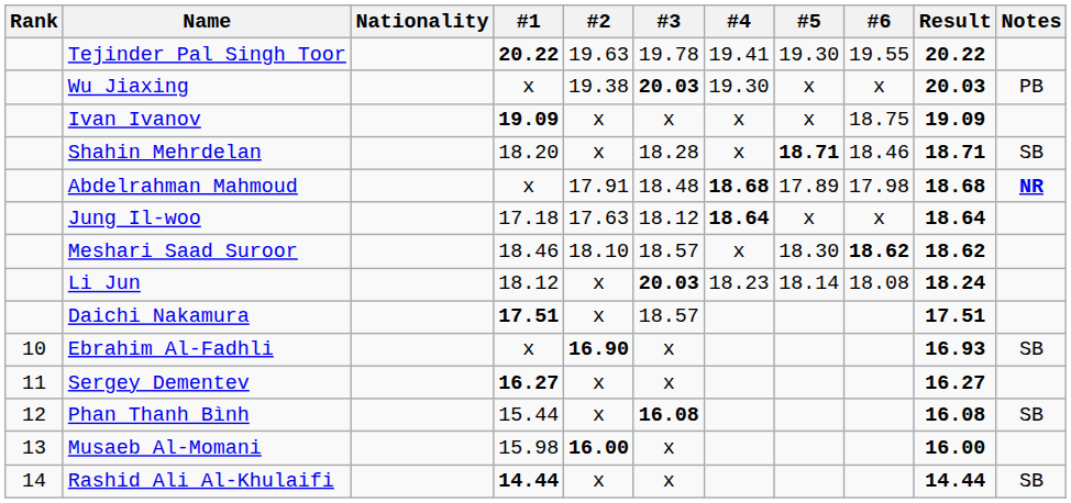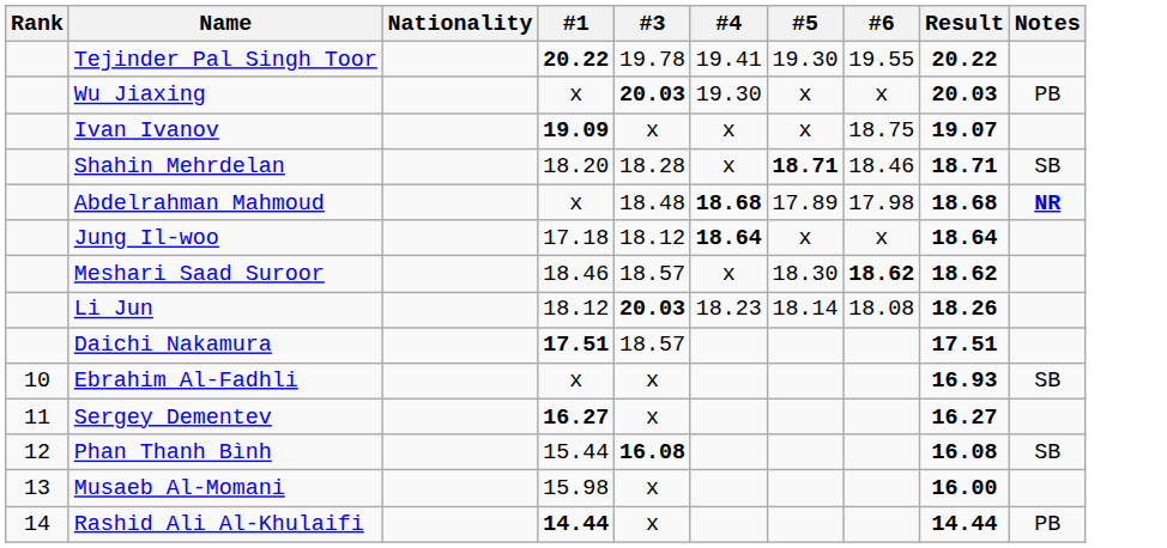 <table class="wikitable sortable" style="text-align:center">
 <tr>
 <th>Rank</th>
 <th>Name</th>
 <th>Nationality</th>
 <th>#1</th>
-<th>#2</th>
 <th>#3</th>
 <th>#4</th>
 <th>#5</th>
 <th>#6</th>
 <th>Result</th>
 <th>Notes</th>
 </tr>
 <tr>
 <td></td>
 <td align=left><a href='#'>Tejinder Pal Singh Toor</a></td>
 <td align=left></td>
 <td><strong>20.22</strong></td>
-<td>19.63</td>
 <td>19.78</td>
 <td>19.41</td>
 <td>19.30</td>
 <td>19.55</td>
 <td><strong>20.22</strong></td>
 <td></td>
 </tr>
 <tr>
 <td></td>
 <td align=left><a href='#'>Wu Jiaxing</a></td>
 <td align=left></td>
 <td>x</td>
-<td>19.38</td>
 <td><strong>20.03</strong></td>
 <td>19.30</td>
 <td>x</td>
 <td>x</td>
 <td><strong>20.03</strong></td>
 <td>PB</td>
 </tr>
 <tr>
 <td></td>
 <td align=left><a href='#'>Ivan Ivanov</a></td>
 <td align=left></td>
 <td><strong>19.09</strong></td>
 <td>x</td>
 <td>x</td>
 <td>x</td>
-<td>x</td>
 <td>18.75</td>
-<td><strong>19.09</strong></td>
+<td><strong>19.07</strong></td>
 <td></td>
 </tr>
 <tr>
 <td></td>
 <td align=left><a href='#'>Shahin Mehrdelan</a></td>
 <td align=left></td>
 <td>18.20</td>
-<td>x</td>
 <td>18.28</td>
 <td>x</td>
 <td><strong>18.71</strong></td>
 <td>18.46</td>
 <td><strong>18.71</strong></td>
 <td>SB</td>
 </tr>
 <tr>
 <td></td>
 <td align=left><a href='#'>Abdelrahman Mahmoud</a></td>
 <td align=left></td>
 <td>x</td>
-<td>17.91</td>
 <td>18.48</td>
 <td><strong>18.68</strong></td>
 <td>17.89</td>
 <td>17.98</td>
 <td><strong>18.68</strong></td>
 <td><strong><a href='#'>NR</a></strong></td>
 </tr>
 <tr>
 <td></td>
 <td align=left><a href='#'>Jung Il-woo</a></td>
 <td align=left></td>
 <td>17.18</td>
-<td>17.63</td>
 <td>18.12</td>
 <td><strong>18.64</strong></td>
 <td>x</td>
 <td>x</td>
 <td><strong>18.64</strong></td>
 <td></td>
 </tr>
 <tr>
 <td></td>
 <td align=left><a href='#'>Meshari Saad Suroor</a></td>
 <td align=left></td>
 <td>18.46</td>
-<td>18.10</td>
 <td>18.57</td>
 <td>x</td>
 <td>18.30</td>
 <td><strong>18.62</strong></td>
 <td><strong>18.62</strong></td>
 <td></td>
 </tr>
 <tr>
 <td></td>
 <td align=left><a href='#'>Li Jun</a></td>
 <td align=left></td>
 <td>18.12</td>
-<td>x</td>
 <td><strong>20.03</strong></td>
 <td>18.23</td>
 <td>18.14</td>
 <td>18.08</td>
-<td><strong>18.24</strong></td>
+<td><strong>18.26</strong></td>
 <td></td>
 </tr>
 <tr>
 <td></td>
 <td align=left><a href='#'>Daichi Nakamura</a></td>
 <td align=left></td>
 <td><strong>17.51</strong></td>
-<td>x</td>
 <td>18.57</td>
 <td></td>
 <td></td>
 <td></td>
 <td><strong>17.51</strong></td>
 <td></td>
 </tr>
 <tr>
 <td>10</td>
 <td align=left><a href='#'>Ebrahim Al-Fadhli</a></td>
 <td align=left></td>
 <td>x</td>
-<td><strong>16.90</strong></td>
 <td>x</td>
 <td></td>
 <td></td>
 <td></td>
 <td><strong>16.93</strong></td>
 <td>SB</td>
 </tr>
 <tr>
 <td>11</td>
 <td align=left><a href='#'>Sergey Dementev</a></td>
 <td align=left></td>
 <td><strong>16.27</strong></td>
 <td>x</td>
-<td>x</td>
 <td></td>
 <td></td>
 <td></td>
 <td><strong>16.27</strong></td>
 <td></td>
 </tr>
 <tr>
 <td>12</td>
 <td align=left><a href='#'>Phan Thanh Bình</a></td>
 <td align=left></td>
 <td>15.44</td>
-<td>x</td>
 <td><strong>16.08</strong></td>
 <td></td>
 <td></td>
 <td></td>
 <td><strong>16.08</strong></td>
 <td>SB</td>
 </tr>
 <tr>
 <td>13</td>
 <td align=left><a href='#'>Musaeb Al-Momani</a></td>
 <td align=left></td>
 <td>15.98</td>
-<td><strong>16.00</strong></td>
 <td>x</td>
 <td></td>
 <td></td>
 <td></td>
 <td><strong>16.00</strong></td>
 <td></td>
 </tr>
 <tr>
 <td>14</td>
 <td align=left><a href='#'>Rashid Ali Al-Khulaifi</a></td>
 <td align=left></td>
 <td><strong>14.44</strong></td>
 <td>x</td>
-<td>x</td>
 <td></td>
 <td></td>
 <td></td>
 <td><strong>14.44</strong></td>
-<td>SB</td>
+<td>PB</td>
 </tr>
 </table>
